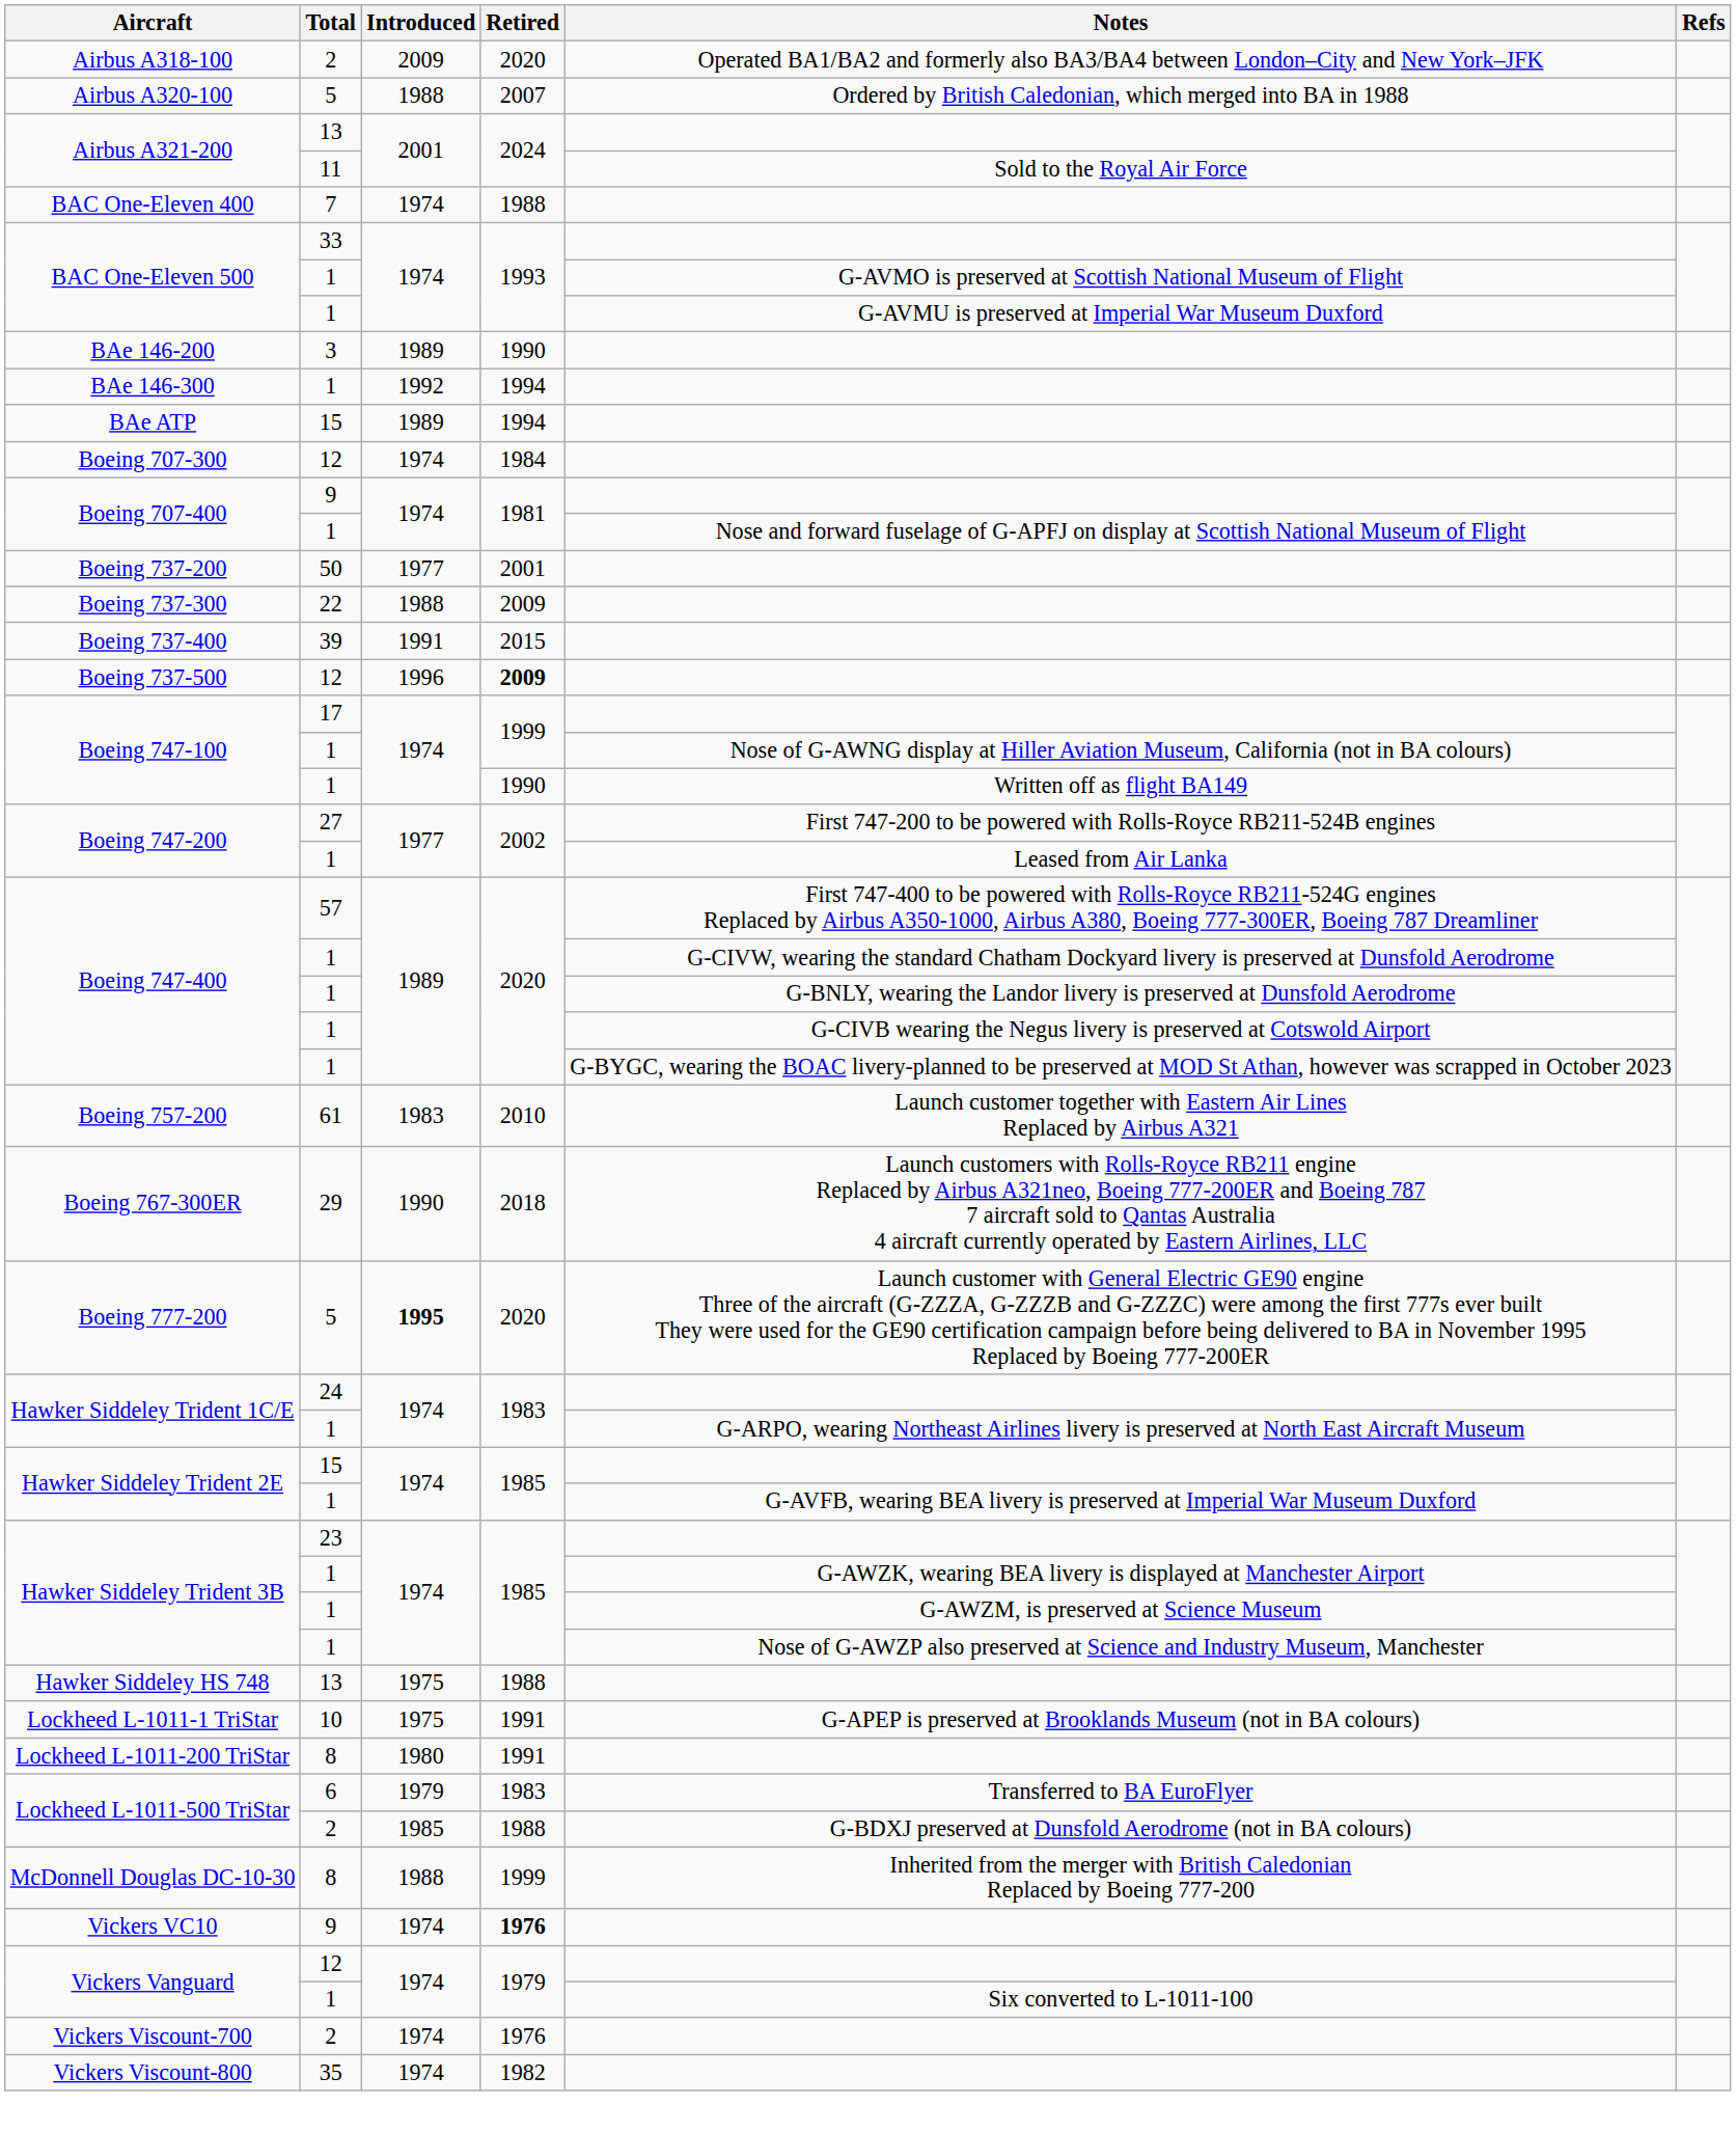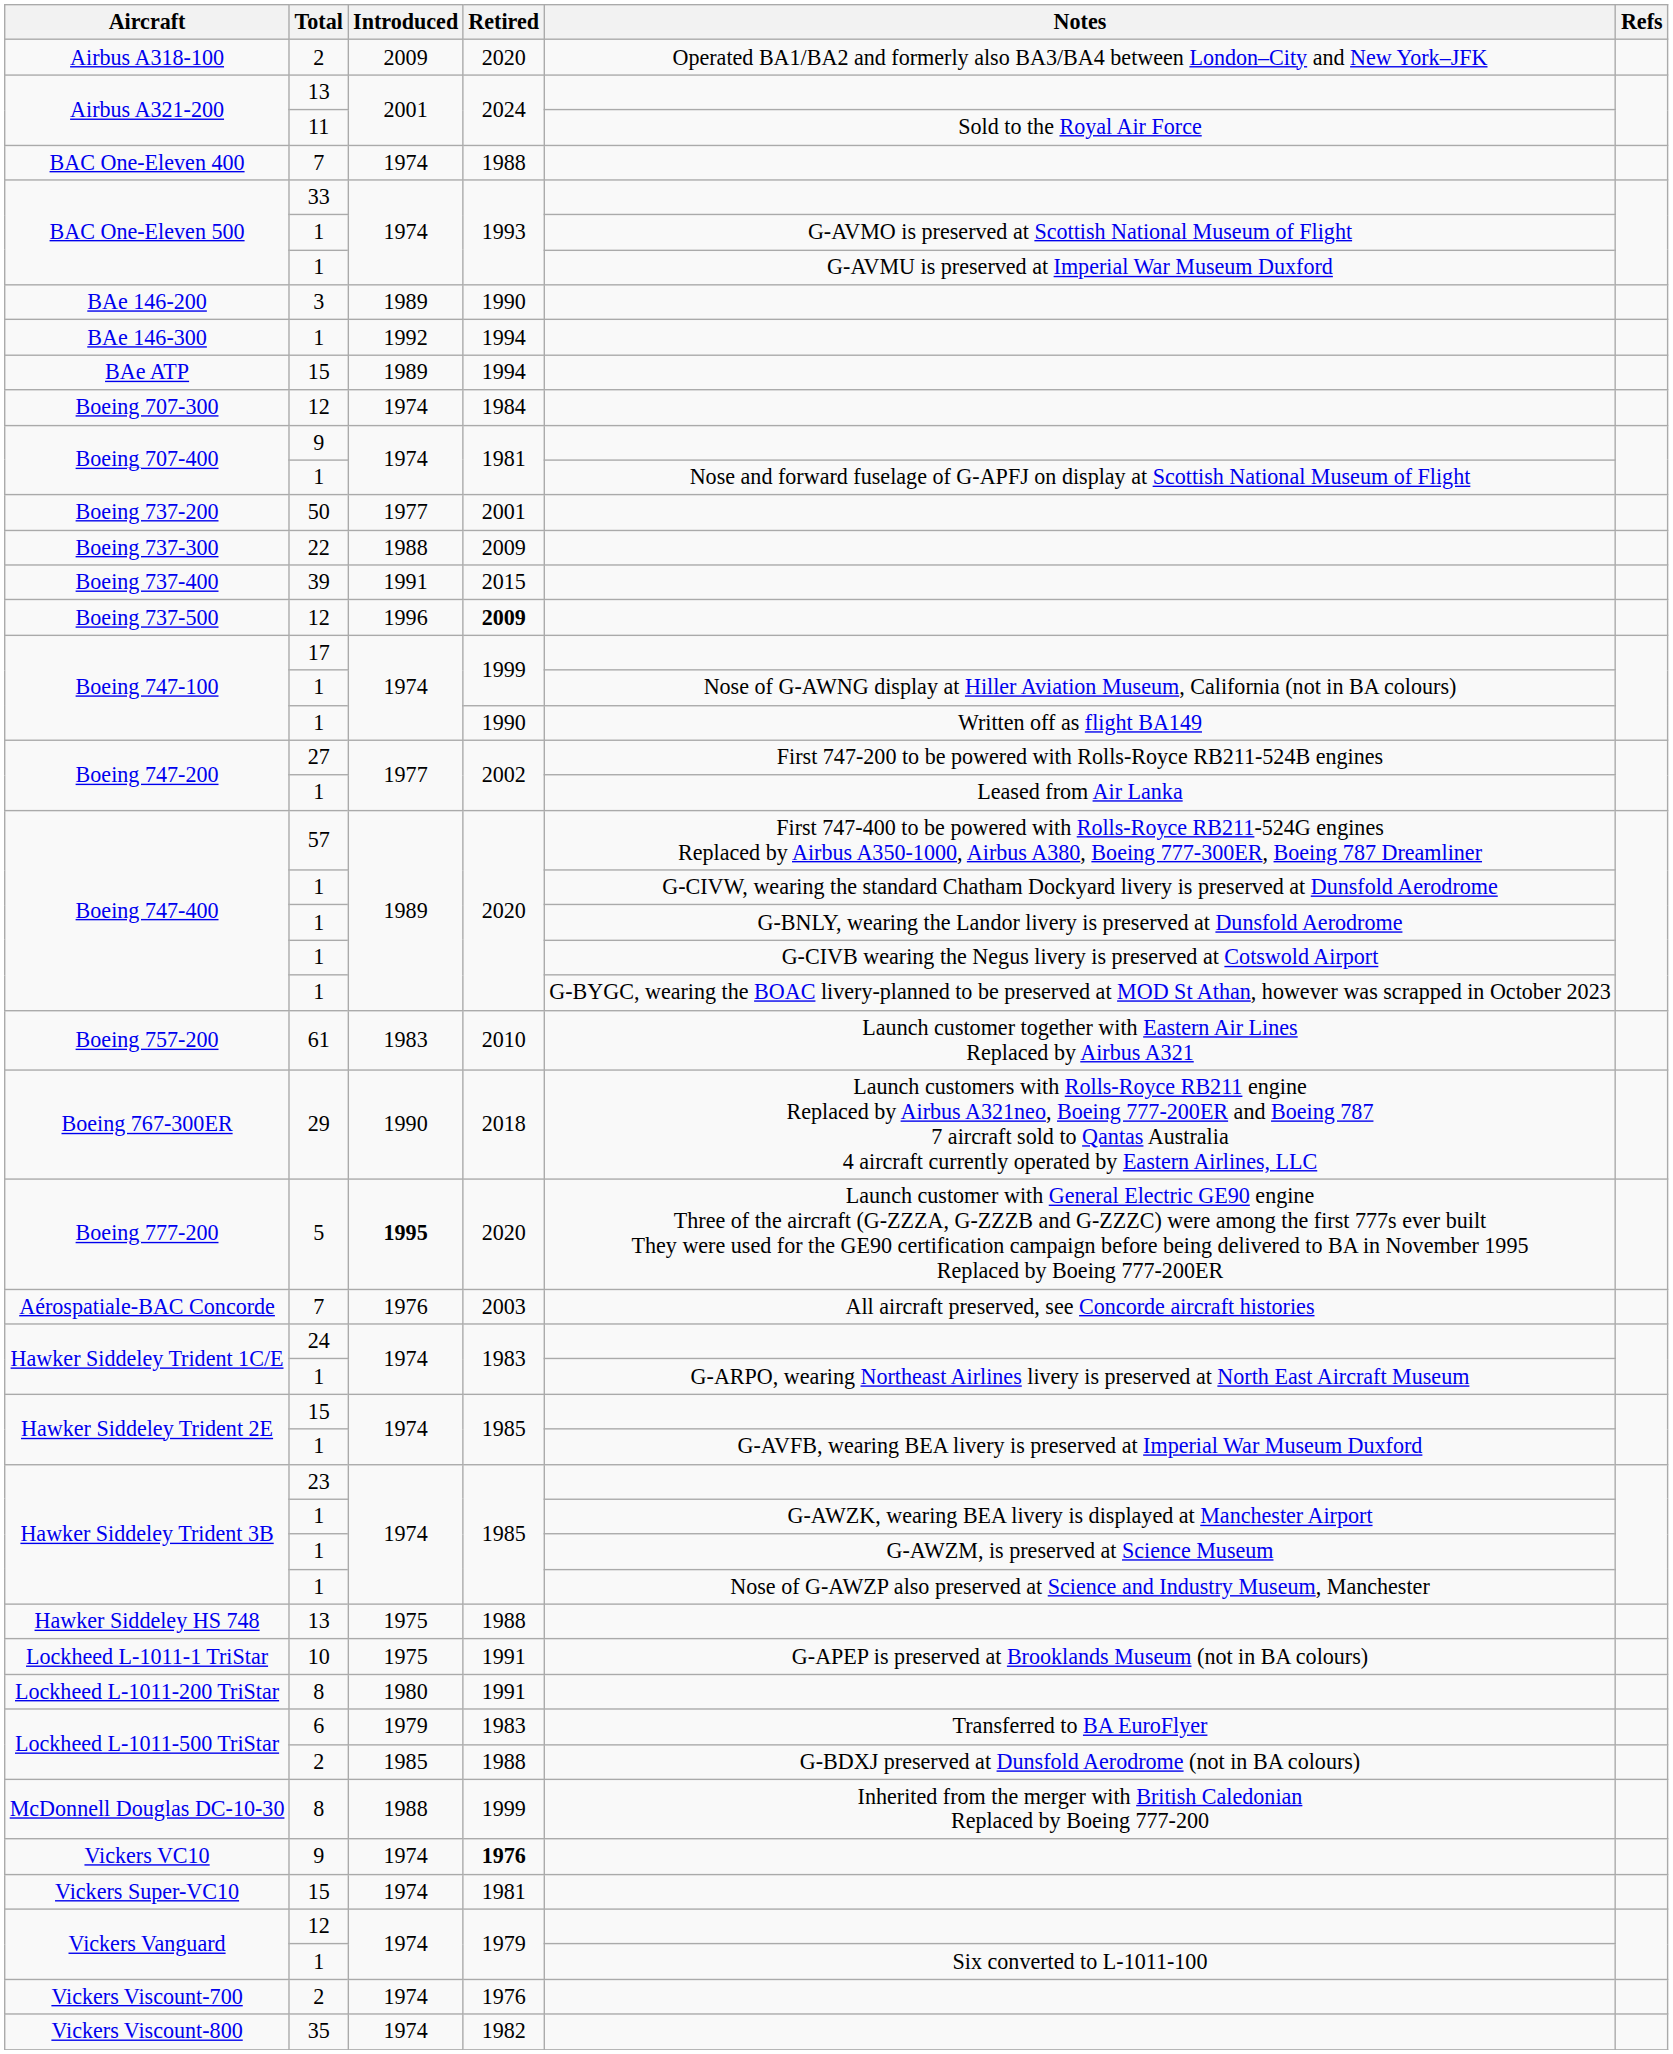 <table class="wikitable" style="margin:0.5em auto;text-align:center;">
 <tr>
 <th>Aircraft</th>
 <th>Total</th>
 <th>Introduced</th>
 <th>Retired</th>
 <th>Notes</th>
 <th>Refs</th>
 </tr>
 <tr>
 <td><a href='#'>Airbus A318-100</a></td>
 <td>2</td>
 <td>2009</td>
 <td>2020</td>
 <td>Operated BA1/BA2 and formerly also BA3/BA4 between <a href='#'>London–City</a> and <a href='#'>New York–JFK</a></td>
-<td></td>
-</tr>
-<tr>
-<td><a href='#'>Airbus A320-100</a></td>
-<td>5</td>
-<td>1988</td>
-<td>2007</td>
-<td>Ordered by <a href='#'>British Caledonian</a>, which merged into BA in 1988</td>
 <td></td>
 </tr>
 <tr>
 <td rowspan="2"><a href='#'>Airbus A321-200</a></td>
 <td>13</td>
 <td rowspan="2">2001</td>
 <td rowspan="2">2024</td>
 <td></td>
 <td rowspan="2"></td>
 </tr>
 <tr>
 <td>11</td>
 <td>Sold to the <a href='#'>Royal Air Force</a></td>
 </tr>
 <tr>
 <td><a href='#'>BAC One-Eleven 400</a></td>
 <td>7</td>
 <td>1974</td>
 <td>1988</td>
 <td></td>
 <td></td>
 </tr>
 <tr>
 <td rowspan="3"><a href='#'>BAC One-Eleven 500</a></td>
 <td>33</td>
 <td rowspan="3">1974</td>
 <td rowspan="3">1993</td>
 <td></td>
 <td rowspan="3"></td>
 </tr>
 <tr>
 <td>1</td>
 <td>G-AVMO is preserved at <a href='#'>Scottish National Museum of Flight</a></td>
 </tr>
 <tr>
 <td>1</td>
 <td>G-AVMU is preserved at <a href='#'>Imperial War Museum Duxford</a></td>
 </tr>
 <tr>
 <td><a href='#'>BAe 146-200</a></td>
 <td>3</td>
 <td>1989</td>
 <td>1990</td>
 <td></td>
 <td></td>
 </tr>
 <tr>
 <td><a href='#'>BAe 146-300</a></td>
 <td>1</td>
 <td>1992</td>
 <td>1994</td>
 <td></td>
 <td></td>
 </tr>
 <tr>
 <td><a href='#'>BAe ATP</a></td>
 <td>15</td>
 <td>1989</td>
 <td>1994</td>
 <td></td>
 <td></td>
 </tr>
 <tr>
 <td><a href='#'>Boeing 707-300</a></td>
 <td>12</td>
 <td>1974</td>
 <td>1984</td>
 <td></td>
 <td></td>
 </tr>
 <tr>
 <td rowspan="2"><a href='#'>Boeing 707-400</a></td>
 <td>9</td>
 <td rowspan="2">1974</td>
 <td rowspan="2">1981</td>
 <td></td>
 <td rowspan="2"></td>
 </tr>
 <tr>
 <td>1</td>
 <td>Nose and forward fuselage of G-APFJ on display at <a href='#'>Scottish National Museum of Flight</a></td>
 </tr>
 <tr>
 <td><a href='#'>Boeing 737-200</a></td>
 <td>50</td>
 <td>1977</td>
 <td>2001</td>
 <td></td>
 <td></td>
 </tr>
 <tr>
 <td><a href='#'>Boeing 737-300</a></td>
 <td>22</td>
 <td>1988</td>
 <td>2009</td>
 <td></td>
 <td></td>
 </tr>
 <tr>
 <td><a href='#'>Boeing 737-400</a></td>
 <td>39</td>
 <td>1991</td>
 <td>2015</td>
 <td></td>
 <td></td>
 </tr>
 <tr>
 <td><a href='#'>Boeing 737-500</a></td>
 <td>12</td>
 <td>1996</td>
 <td><strong>2009</strong></td>
 <td></td>
 <td></td>
 </tr>
 <tr>
 <td rowspan="3"><a href='#'>Boeing 747-100</a></td>
 <td>17</td>
 <td rowspan="3">1974</td>
 <td rowspan="2">1999</td>
 <td></td>
 <td rowspan="3"></td>
 </tr>
 <tr>
 <td>1</td>
 <td>Nose of G-AWNG display at <a href='#'>Hiller Aviation Museum</a>, California (not in BA colours)</td>
 </tr>
 <tr>
 <td>1</td>
 <td>1990</td>
 <td>Written off as <a href='#'>flight BA149</a></td>
 </tr>
 <tr>
 <td rowspan="2"><a href='#'>Boeing 747-200</a></td>
 <td>27</td>
 <td rowspan="2">1977</td>
 <td rowspan="2">2002</td>
 <td>First 747-200 to be powered with Rolls-Royce RB211-524B engines</td>
 <td rowspan="2"></td>
 </tr>
 <tr>
 <td>1</td>
 <td>Leased from <a href='#'>Air Lanka</a></td>
 </tr>
 <tr>
 <td rowspan="5"><a href='#'>Boeing 747-400</a></td>
 <td>57</td>
 <td rowspan="5">1989</td>
 <td rowspan="5">2020</td>
 <td>First 747-400 to be powered with <a href='#'>Rolls-Royce RB211</a>-524G engines<br>Replaced by <a href='#'>Airbus A350-1000</a>, <a href='#'>Airbus A380</a>, <a href='#'>Boeing 777-300ER</a>, <a href='#'>Boeing 787 Dreamliner</a></td>
 <td rowspan="5"></td>
 </tr>
 <tr>
 <td>1</td>
 <td>G-CIVW, wearing the standard Chatham Dockyard livery is preserved at <a href='#'>Dunsfold Aerodrome</a></td>
 </tr>
 <tr>
 <td>1</td>
 <td>G-BNLY, wearing the Landor livery is preserved at <a href='#'>Dunsfold Aerodrome</a></td>
 </tr>
 <tr>
 <td>1</td>
 <td>G-CIVB wearing the Negus livery is preserved at <a href='#'>Cotswold Airport</a></td>
 </tr>
 <tr>
 <td>1</td>
 <td>G-BYGC, wearing the <a href='#'>BOAC</a> livery-planned to be preserved at <a href='#'>MOD St Athan</a>, however was scrapped in October 2023</td>
 </tr>
 <tr>
 <td><a href='#'>Boeing 757-200</a></td>
 <td>61</td>
 <td>1983</td>
 <td>2010</td>
 <td>Launch customer together with <a href='#'>Eastern Air Lines</a><br>Replaced by <a href='#'>Airbus A321</a></td>
 <td></td>
 </tr>
 <tr>
 <td><a href='#'>Boeing 767-300ER</a></td>
 <td>29</td>
 <td>1990</td>
 <td>2018</td>
 <td>Launch customers with <a href='#'>Rolls-Royce RB211</a> engine<br>Replaced by <a href='#'>Airbus A321neo</a>, <a href='#'>Boeing 777-200ER</a> and <a href='#'>Boeing 787</a><br>7 aircraft sold to <a href='#'>Qantas</a> Australia<br>4 aircraft currently operated by <a href='#'>Eastern Airlines, LLC</a></td>
 <td></td>
 </tr>
 <tr>
 <td><a href='#'>Boeing 777-200</a></td>
 <td>5</td>
 <td><strong>1995</strong></td>
 <td>2020</td>
 <td>Launch customer with <a href='#'>General Electric GE90</a> engine<br>Three of the aircraft (G-ZZZA, G-ZZZB and G-ZZZC) were among the first 777s ever built<br>They were used for the GE90 certification campaign before being delivered to BA in November 1995<br>Replaced by Boeing 777-200ER</td>
 <td></td>
 </tr>
 <tr>
+<td><a href='#'>Aérospatiale-BAC Concorde</a></td>
+<td>7</td>
+<td>1976</td>
+<td>2003</td>
+<td>All aircraft preserved, see <a href='#'>Concorde aircraft histories</a></td>
+<td></td>
+</tr>
+<tr>
 <td rowspan="2"><a href='#'>Hawker Siddeley Trident 1C/E</a></td>
 <td>24</td>
 <td rowspan="2">1974</td>
 <td rowspan="2">1983</td>
 <td></td>
 <td rowspan="2"></td>
 </tr>
 <tr>
 <td>1</td>
 <td>G-ARPO, wearing <a href='#'>Northeast Airlines</a> livery is preserved at <a href='#'>North East Aircraft Museum</a></td>
 </tr>
 <tr>
 <td rowspan="2"><a href='#'>Hawker Siddeley Trident 2E</a></td>
 <td>15</td>
 <td rowspan="2">1974</td>
 <td rowspan="2">1985</td>
 <td></td>
 <td rowspan="2"></td>
 </tr>
 <tr>
 <td>1</td>
 <td>G-AVFB, wearing BEA livery is preserved at <a href='#'>Imperial War Museum Duxford</a></td>
 </tr>
 <tr>
 <td rowspan="4"><a href='#'>Hawker Siddeley Trident 3B</a></td>
 <td>23</td>
 <td rowspan="4">1974</td>
 <td rowspan="4">1985</td>
 <td></td>
 <td rowspan="4"></td>
 </tr>
 <tr>
 <td>1</td>
 <td>G-AWZK, wearing BEA livery is displayed at <a href='#'>Manchester Airport</a></td>
 </tr>
 <tr>
 <td>1</td>
 <td>G-AWZM, is preserved at <a href='#'>Science Museum</a></td>
 </tr>
 <tr>
 <td>1</td>
 <td>Nose of G-AWZP also preserved at <a href='#'>Science and Industry Museum</a>, Manchester</td>
 </tr>
 <tr>
 <td><a href='#'>Hawker Siddeley HS 748</a></td>
 <td>13</td>
 <td>1975</td>
 <td>1988</td>
 <td></td>
 <td></td>
 </tr>
 <tr>
 <td><a href='#'>Lockheed L-1011-1 TriStar</a></td>
 <td>10</td>
 <td>1975</td>
 <td>1991</td>
 <td>G-APEP is preserved at <a href='#'>Brooklands Museum</a> (not in BA colours)</td>
 <td></td>
 </tr>
 <tr>
 <td><a href='#'>Lockheed L-1011-200 TriStar</a></td>
 <td>8</td>
 <td>1980</td>
 <td>1991</td>
 <td></td>
 <td></td>
 </tr>
 <tr>
 <td rowspan="2"><a href='#'>Lockheed L-1011-500 TriStar</a></td>
 <td>6</td>
 <td>1979</td>
 <td>1983</td>
 <td>Transferred to <a href='#'>BA EuroFlyer</a></td>
 <td></td>
 </tr>
 <tr>
 <td>2</td>
 <td>1985</td>
 <td>1988</td>
 <td>G-BDXJ preserved at <a href='#'>Dunsfold Aerodrome</a> (not in BA colours)</td>
 <td></td>
 </tr>
 <tr>
 <td><a href='#'>McDonnell Douglas DC-10-30</a></td>
 <td>8</td>
 <td>1988</td>
 <td>1999</td>
 <td>Inherited from the merger with <a href='#'>British Caledonian</a><br>Replaced by Boeing 777-200</td>
 <td></td>
 </tr>
 <tr>
 <td><a href='#'>Vickers VC10</a></td>
 <td>9</td>
 <td>1974</td>
 <td><strong>1976</strong></td>
 <td></td>
 <td></td>
 </tr>
 <tr>
+<td><a href='#'>Vickers Super-VC10</a></td>
+<td>15</td>
+<td>1974</td>
+<td>1981</td>
+<td></td>
+<td></td>
+</tr>
+<tr>
 <td rowspan="2"><a href='#'>Vickers Vanguard</a></td>
 <td>12</td>
 <td rowspan="2">1974</td>
 <td rowspan="2">1979</td>
 <td></td>
 <td rowspan="2"></td>
 </tr>
 <tr>
 <td>1</td>
 <td>Six converted to L-1011-100</td>
 </tr>
 <tr>
 <td><a href='#'>Vickers Viscount-700</a></td>
 <td>2</td>
 <td>1974</td>
 <td>1976</td>
 <td></td>
 <td></td>
 </tr>
 <tr>
 <td><a href='#'>Vickers Viscount-800</a></td>
 <td>35</td>
 <td>1974</td>
 <td>1982</td>
 <td></td>
 <td></td>
 </tr>
 </table>
